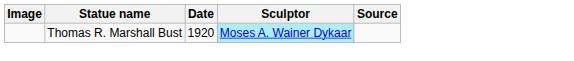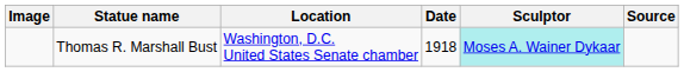 <table class="wikitable sortable">
 <tr>
 <th scope="col" class="unsortable">Image</th>
 <th scope="col">Statue name</th>
+<th scope="col">Location</th>
 <th scope="col">Date</th>
 <th scope="col">Sculptor</th>
 <th scope="col" class="unsortable">Source</th>
 </tr>
 <tr>
 <td></td>
 <td>Thomas R. Marshall Bust</td>
-<td>1920</td>
+<td><a href='#'>Washington, D.C.</a><br><a href='#'>United States Senate chamber</a></td>
+<td>1918</td>
 <td style="background: paleturquoise;"><a href='#'>Moses A. Wainer Dykaar</a></td>
 <td></td>
 </tr>
 </table>
